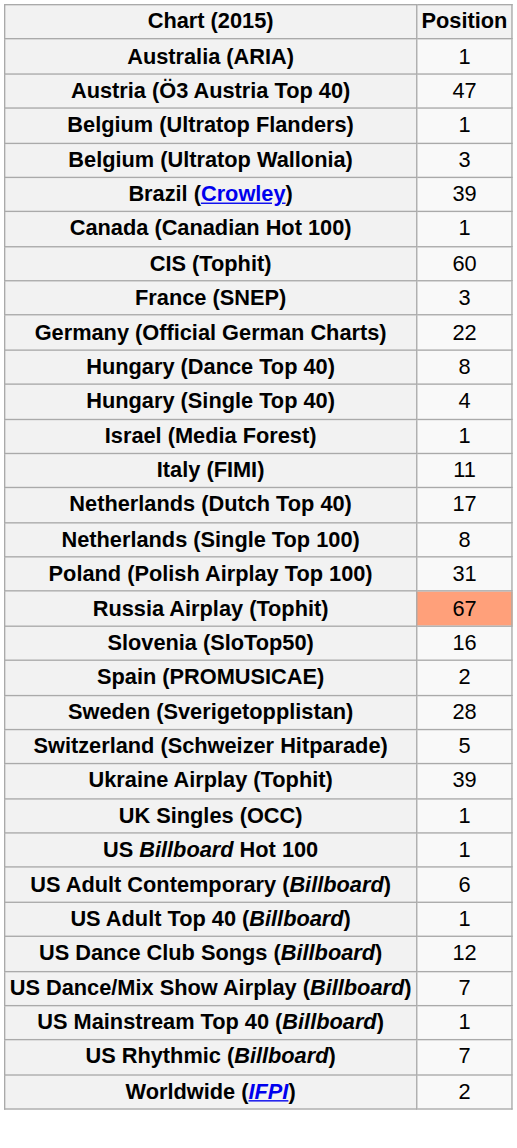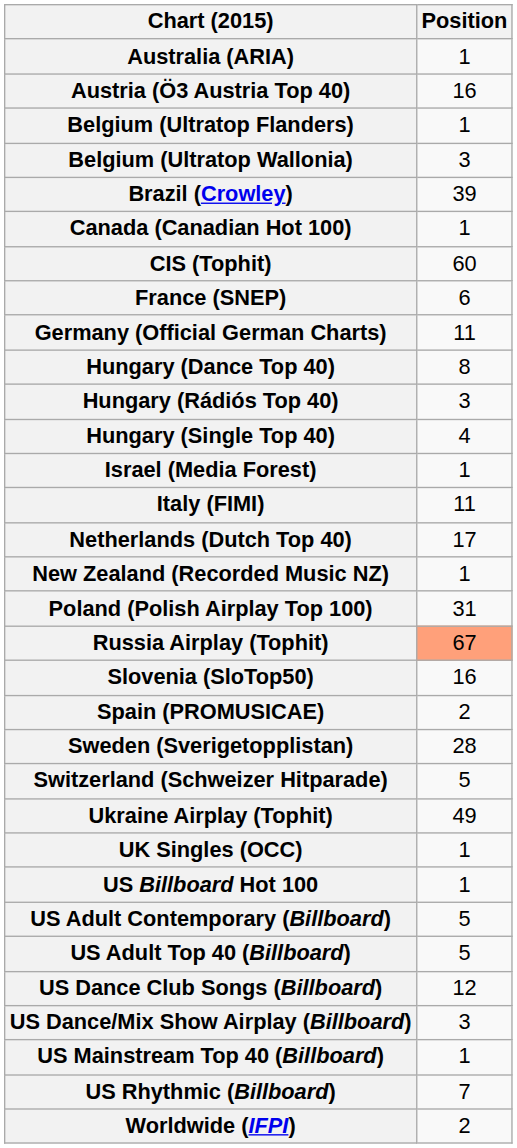 <table class="wikitable sortable plainrowheaders" style="text-align:center">
 <tr>
 <th scope="col">Chart (2015)</th>
 <th scope="col">Position</th>
 </tr>
 <tr>
 <th scope="row">Australia (ARIA)</th>
 <td>1</td>
 </tr>
 <tr>
 <th scope="row">Austria (Ö3 Austria Top 40)</th>
-<td>47</td>
+<td>16</td>
 </tr>
 <tr>
 <th scope="row">Belgium (Ultratop Flanders)</th>
 <td>1</td>
 </tr>
 <tr>
 <th scope="row">Belgium (Ultratop Wallonia)</th>
 <td>3</td>
 </tr>
 <tr>
 <th scope="row">Brazil (<a href='#'>Crowley</a>)</th>
 <td>39</td>
 </tr>
 <tr>
 <th scope="row">Canada (Canadian Hot 100)</th>
 <td>1</td>
 </tr>
 <tr>
 <th scope="row">CIS (Tophit)</th>
 <td>60</td>
 </tr>
 <tr>
 <th scope="row">France (SNEP)</th>
-<td>3</td>
+<td>6</td>
 </tr>
 <tr>
 <th scope="row">Germany (Official German Charts)</th>
-<td>22</td>
+<td>11</td>
 </tr>
 <tr>
 <th scope="row">Hungary (Dance Top 40)</th>
 <td>8</td>
+</tr>
+<tr>
+<th scope="row">Hungary (Rádiós Top 40)</th>
+<td>3</td>
 </tr>
 <tr>
 <th scope="row">Hungary (Single Top 40)</th>
 <td>4</td>
 </tr>
 <tr>
 <th scope="row">Israel (Media Forest)</th>
 <td>1</td>
 </tr>
 <tr>
 <th scope="row">Italy (FIMI)</th>
 <td>11</td>
 </tr>
 <tr>
 <th scope="row">Netherlands (Dutch Top 40)</th>
 <td>17</td>
 </tr>
 <tr>
-<th scope="row">Netherlands (Single Top 100)</th>
-<td>8</td>
+<th scope="row">New Zealand (Recorded Music NZ)</th>
+<td>1</td>
 </tr>
 <tr>
 <th scope="row">Poland (Polish Airplay Top 100)</th>
 <td>31</td>
 </tr>
 <tr>
 <th scope="row">Russia Airplay (Tophit)</th>
 <td style="background: lightsalmon;">67</td>
 </tr>
 <tr>
 <th scope="row">Slovenia (SloTop50)</th>
 <td>16</td>
 </tr>
 <tr>
 <th scope="row">Spain (PROMUSICAE)</th>
 <td>2</td>
 </tr>
 <tr>
 <th scope="row">Sweden (Sverigetopplistan)</th>
 <td>28</td>
 </tr>
 <tr>
 <th scope="row">Switzerland (Schweizer Hitparade)</th>
 <td>5</td>
 </tr>
 <tr>
 <th scope="row">Ukraine Airplay (Tophit)</th>
-<td>39</td>
+<td>49</td>
 </tr>
 <tr>
 <th scope="row">UK Singles (OCC)</th>
 <td>1</td>
 </tr>
 <tr>
 <th scope="row">US <em>Billboard</em> Hot 100</th>
 <td>1</td>
 </tr>
 <tr>
 <th scope="row">US Adult Contemporary (<em>Billboard</em>)</th>
-<td>6</td>
+<td>5</td>
 </tr>
 <tr>
 <th scope="row">US Adult Top 40 (<em>Billboard</em>)</th>
-<td>1</td>
+<td>5</td>
 </tr>
 <tr>
 <th scope="row">US Dance Club Songs (<em>Billboard</em>)</th>
 <td>12</td>
 </tr>
 <tr>
 <th scope="row">US Dance/Mix Show Airplay (<em>Billboard</em>)</th>
-<td>7</td>
+<td>3</td>
 </tr>
 <tr>
 <th scope="row">US Mainstream Top 40 (<em>Billboard</em>)</th>
 <td>1</td>
 </tr>
 <tr>
 <th scope="row">US Rhythmic (<em>Billboard</em>)</th>
 <td>7</td>
 </tr>
 <tr>
 <th scope="row">Worldwide (<em><a href='#'>IFPI</a></em>)</th>
 <td>2</td>
 </tr>
 </table>
